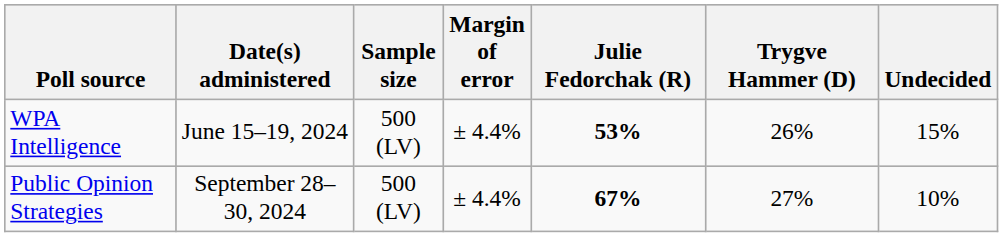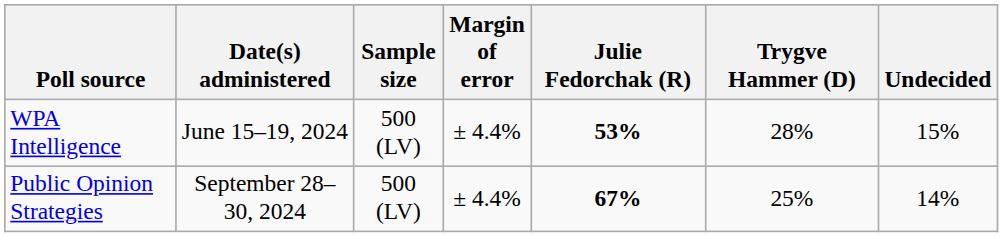 <table class="wikitable" style="font-size:90%;text-align:center;">
 <tr valign=bottom>
 <th>Poll source</th>
 <th>Date(s)<br>administered</th>
 <th>Sample<br>size</th>
 <th>Margin<br>of error</th>
 <th style="width:100px;">Julie<br>Fedorchak (R)</th>
 <th style="width:100px;">Trygve<br>Hammer (D)</th>
 <th>Undecided</th>
 </tr>
 <tr>
 <td style="text-align:left;"><a href='#'>WPA Intelligence</a></td>
 <td>June 15–19, 2024</td>
 <td>500 (LV)</td>
 <td>± 4.4%</td>
 <td><strong>53%</strong></td>
-<td>26%</td>
+<td>28%</td>
 <td>15%</td>
 </tr>
 <tr>
 <td style="text-align:left;"><a href='#'>Public Opinion Strategies</a></td>
 <td>September 28–30, 2024</td>
 <td>500 (LV)</td>
 <td>± 4.4%</td>
 <td><strong>67%</strong></td>
-<td>27%</td>
-<td>10%</td>
+<td>25%</td>
+<td>14%</td>
 </tr>
 </table>
